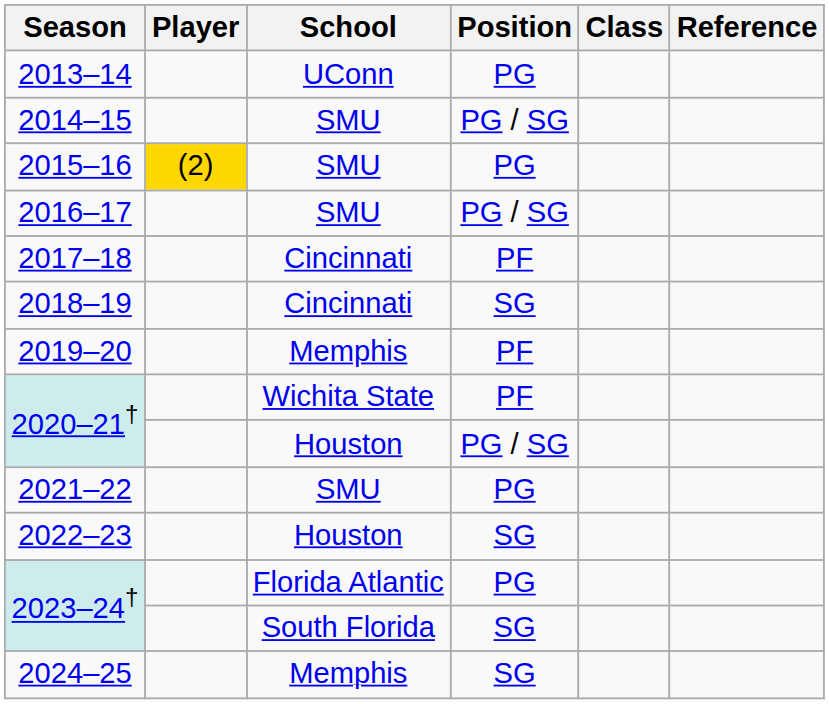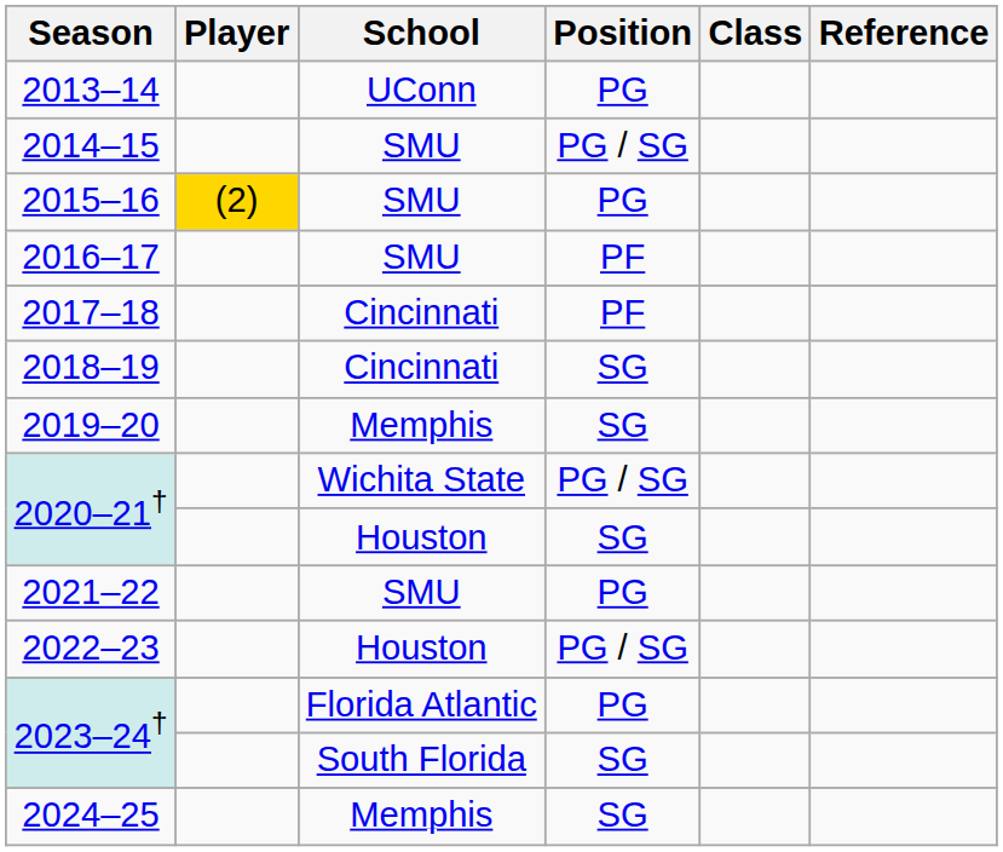 <table class="wikitable sortable">
 <tr>
 <th>Season</th>
 <th>Player</th>
 <th>School</th>
 <th>Position</th>
 <th>Class</th>
 <th class="unsortable">Reference</th>
 </tr>
 <tr align=center>
 <td><a href='#'>2013–14</a></td>
 <td></td>
 <td><a href='#'>UConn</a></td>
 <td><a href='#'>PG</a></td>
 <td></td>
 <td></td>
 </tr>
 <tr align=center>
 <td><a href='#'>2014–15</a></td>
 <td></td>
 <td><a href='#'>SMU</a></td>
 <td><a href='#'>PG</a> / <a href='#'>SG</a></td>
 <td></td>
 <td></td>
 </tr>
 <tr align=center>
 <td><a href='#'>2015–16</a></td>
 <td style="background: gold;"> (2)</td>
 <td><a href='#'>SMU</a></td>
 <td><a href='#'>PG</a></td>
 <td></td>
 <td></td>
 </tr>
 <tr align=center>
 <td><a href='#'>2016–17</a></td>
 <td></td>
 <td><a href='#'>SMU</a></td>
-<td><a href='#'>PG</a> / <a href='#'>SG</a></td>
+<td><a href='#'>PF</a></td>
 <td></td>
 <td></td>
 </tr>
 <tr align=center>
 <td><a href='#'>2017–18</a></td>
 <td></td>
 <td><a href='#'>Cincinnati</a></td>
 <td><a href='#'>PF</a></td>
 <td></td>
 <td></td>
 </tr>
 <tr align=center>
 <td><a href='#'>2018–19</a></td>
 <td></td>
 <td><a href='#'>Cincinnati</a></td>
 <td><a href='#'>SG</a></td>
 <td></td>
 <td></td>
 </tr>
 <tr align=center>
 <td><a href='#'>2019–20</a></td>
 <td></td>
 <td><a href='#'>Memphis</a></td>
-<td><a href='#'>PF</a></td>
+<td><a href='#'>SG</a></td>
 <td></td>
 <td></td>
 </tr>
 <tr align=center>
 <td style="background-color:#CFECEC;" rowspan=2><a href='#'>2020–21</a><sup>†</sup></td>
 <td></td>
 <td><a href='#'>Wichita State</a></td>
-<td><a href='#'>PF</a></td>
+<td><a href='#'>PG</a> / <a href='#'>SG</a></td>
 <td></td>
 <td></td>
 </tr>
 <tr align=center>
 <td></td>
 <td><a href='#'>Houston</a></td>
-<td><a href='#'>PG</a> / <a href='#'>SG</a></td>
+<td><a href='#'>SG</a></td>
 <td></td>
 <td></td>
 </tr>
 <tr align=center>
 <td><a href='#'>2021–22</a></td>
 <td></td>
 <td><a href='#'>SMU</a></td>
 <td><a href='#'>PG</a></td>
 <td></td>
 <td></td>
 </tr>
 <tr align=center>
 <td><a href='#'>2022–23</a></td>
 <td></td>
 <td><a href='#'>Houston</a></td>
-<td><a href='#'>SG</a></td>
+<td><a href='#'>PG</a> / <a href='#'>SG</a></td>
 <td></td>
 <td></td>
 </tr>
 <tr align=center>
 <td style="background-color:#CFECEC;" rowspan=2><a href='#'>2023–24</a><sup>†</sup></td>
 <td></td>
 <td><a href='#'>Florida Atlantic</a></td>
 <td><a href='#'>PG</a></td>
 <td></td>
 <td></td>
 </tr>
 <tr align=center>
 <td></td>
 <td><a href='#'>South Florida</a></td>
 <td><a href='#'>SG</a></td>
 <td></td>
 <td></td>
 </tr>
 <tr align=center>
 <td><a href='#'>2024–25</a></td>
 <td></td>
 <td><a href='#'>Memphis</a></td>
 <td><a href='#'>SG</a></td>
 <td></td>
 <td></td>
 </tr>
 </table>
